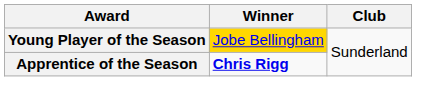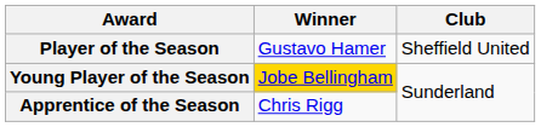 <table class="wikitable">
 <tr>
 <th>Award</th>
 <th>Winner</th>
 <th>Club</th>
+</tr>
+<tr>
+<th>Player of the Season</th>
+<td> <a href='#'>Gustavo Hamer</a></td>
+<td>Sheffield United</td>
 </tr>
 <tr>
 <th>Young Player of the Season</th>
 <td style="background: gold;"> <a href='#'>Jobe Bellingham</a></td>
 <td rowspan="2">Sunderland</td>
 </tr>
 <tr>
 <th>Apprentice of the Season</th>
-<td><strong> <a href='#'>Chris Rigg</a></strong></td>
+<td> <a href='#'>Chris Rigg</a></td>
 </tr>
 </table>
